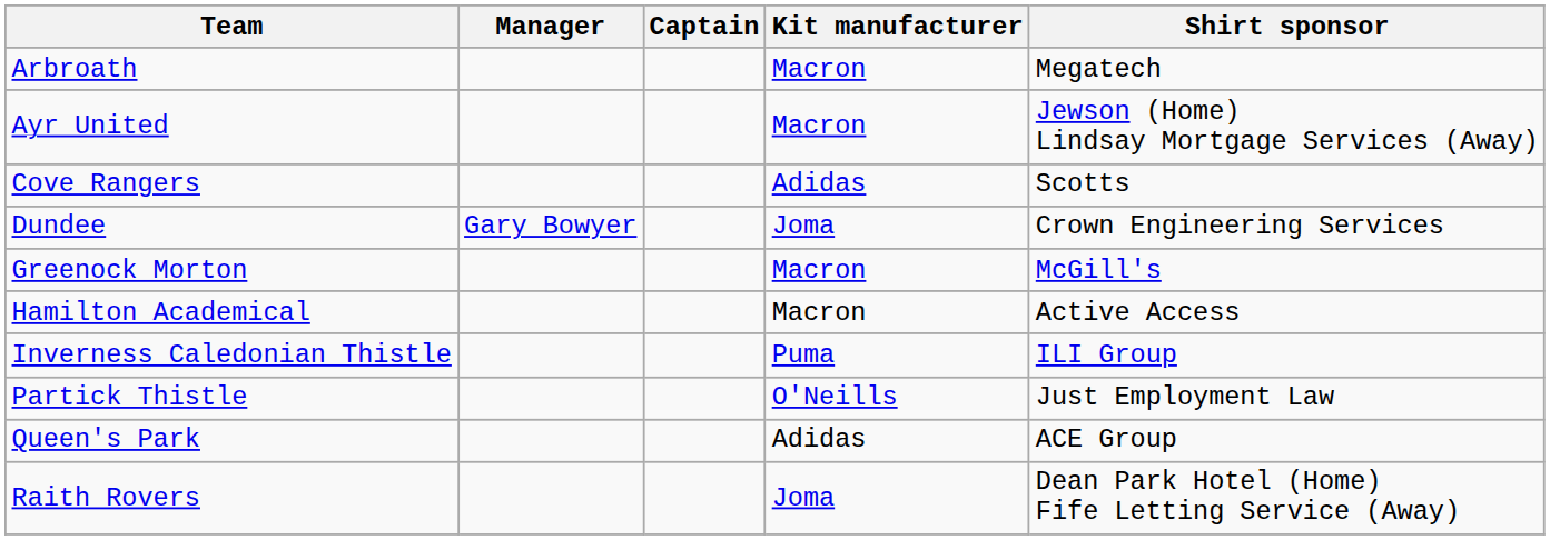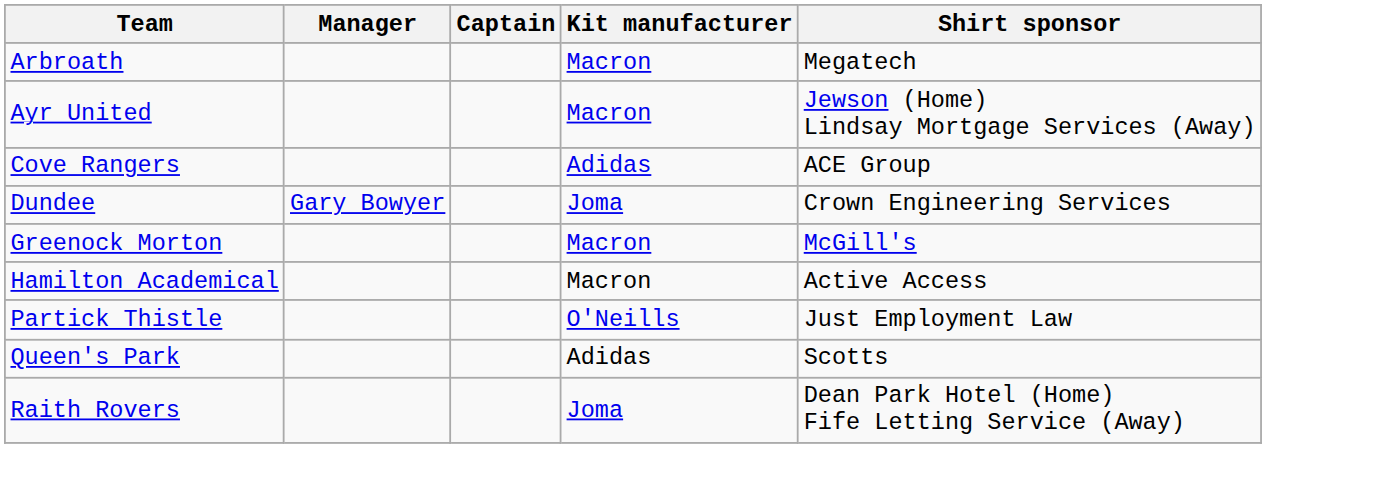 <table class="wikitable sortable">
 <tr>
 <th>Team</th>
 <th>Manager</th>
 <th>Captain</th>
 <th>Kit manufacturer</th>
 <th>Shirt sponsor</th>
 </tr>
 <tr>
 <td><a href='#'>Arbroath</a></td>
 <td> </td>
 <td> </td>
 <td><a href='#'>Macron</a></td>
 <td>Megatech</td>
 </tr>
 <tr>
 <td><a href='#'>Ayr United</a></td>
 <td> </td>
 <td> </td>
 <td><a href='#'>Macron</a></td>
 <td><a href='#'>Jewson</a> (Home)<br>Lindsay Mortgage Services (Away)</td>
 </tr>
 <tr>
 <td><a href='#'>Cove Rangers</a></td>
 <td> </td>
 <td> </td>
 <td><a href='#'>Adidas</a></td>
-<td>Scotts</td>
+<td>ACE Group</td>
 </tr>
 <tr>
 <td><a href='#'>Dundee</a></td>
 <td> <a href='#'>Gary Bowyer</a></td>
 <td> </td>
 <td><a href='#'>Joma</a></td>
 <td>Crown Engineering Services</td>
 </tr>
 <tr>
 <td><a href='#'>Greenock Morton</a></td>
 <td> </td>
 <td> </td>
 <td><a href='#'>Macron</a></td>
 <td><a href='#'>McGill's</a></td>
 </tr>
 <tr>
 <td><a href='#'>Hamilton Academical</a></td>
 <td> </td>
 <td> </td>
 <td>Macron</td>
 <td>Active Access</td>
 </tr>
 <tr>
-<td><a href='#'>Inverness Caledonian Thistle</a></td>
-<td> </td>
-<td> </td>
-<td><a href='#'>Puma</a></td>
-<td><a href='#'>ILI Group</a></td>
-</tr>
-<tr>
 <td><a href='#'>Partick Thistle</a></td>
 <td> </td>
 <td> </td>
 <td><a href='#'>O'Neills</a></td>
 <td>Just Employment Law</td>
 </tr>
 <tr>
 <td><a href='#'>Queen's Park</a></td>
 <td> </td>
 <td> </td>
 <td>Adidas</td>
-<td>ACE Group</td>
+<td>Scotts</td>
 </tr>
 <tr>
 <td><a href='#'>Raith Rovers</a></td>
 <td> </td>
 <td> </td>
 <td><a href='#'>Joma</a></td>
 <td>Dean Park Hotel (Home)<br>Fife Letting Service (Away)</td>
 </tr>
 </table>
